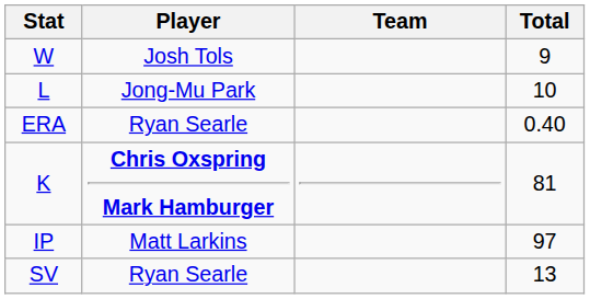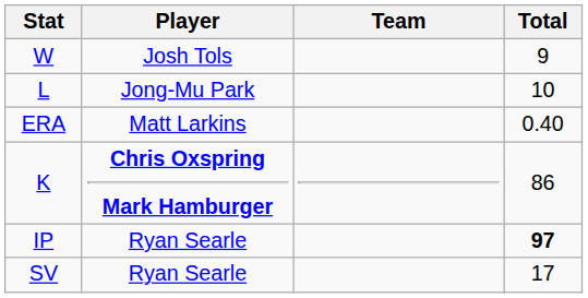 <table class="wikitable" style="text-align:center;">
 <tr>
 <th width=50>Stat</th>
 <th width=150>Player</th>
 <th width=150>Team</th>
 <th width=50>Total</th>
 </tr>
 <tr>
 <td><a href='#'>W</a></td>
 <td><a href='#'>Josh Tols</a></td>
 <td></td>
 <td>9</td>
 </tr>
 <tr>
 <td><a href='#'>L</a></td>
 <td><a href='#'>Jong-Mu Park</a></td>
 <td></td>
 <td>10</td>
 </tr>
 <tr>
 <td><a href='#'>ERA</a></td>
-<td><a href='#'>Ryan Searle</a></td>
+<td><a href='#'>Matt Larkins</a></td>
 <td></td>
 <td>0.40</td>
 </tr>
 <tr>
 <td><a href='#'>K</a></td>
 <td><strong><div><a href='#'>Chris Oxspring</a></div><hr><div><a href='#'>Mark Hamburger</a></div></strong></td>
 <td><div></div><hr><div></div></td>
-<td>81</td>
+<td>86</td>
 </tr>
 <tr>
 <td><a href='#'>IP</a></td>
-<td><a href='#'>Matt Larkins</a></td>
+<td><a href='#'>Ryan Searle</a></td>
 <td></td>
-<td>97</td>
+<td><strong>97</strong></td>
 </tr>
 <tr>
 <td><a href='#'>SV</a></td>
 <td><a href='#'>Ryan Searle</a></td>
 <td></td>
-<td>13</td>
+<td>17</td>
 </tr>
 </table>
